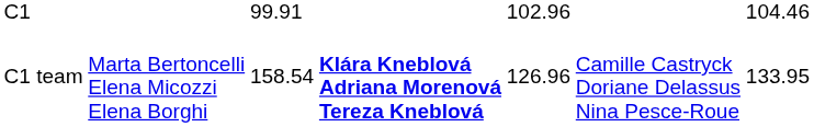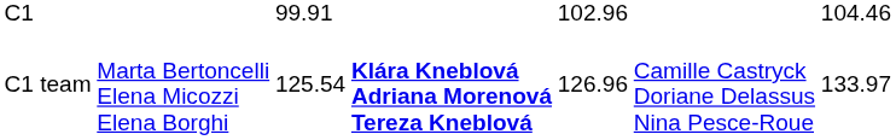 <table>
 <tr>
 <td>C1</td>
 <td></td>
 <td>99.91</td>
 <td></td>
 <td>102.96</td>
 <td></td>
 <td>104.46</td>
 </tr>
 <tr>
 <td>C1 team</td>
 <td><br><a href='#'>Marta Bertoncelli</a><br><a href='#'>Elena Micozzi</a><br><a href='#'>Elena Borghi</a></td>
-<td>158.54</td>
+<td>125.54</td>
 <td><strong><br><a href='#'>Klára Kneblová</a><br><a href='#'>Adriana Morenová</a><br><a href='#'>Tereza Kneblová</a></strong></td>
 <td>126.96</td>
 <td><br><a href='#'>Camille Castryck</a><br><a href='#'>Doriane Delassus</a><br><a href='#'>Nina Pesce-Roue</a></td>
-<td>133.95</td>
+<td>133.97</td>
 </tr>
 </table>
